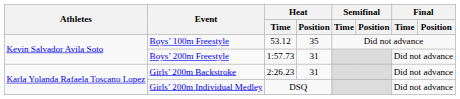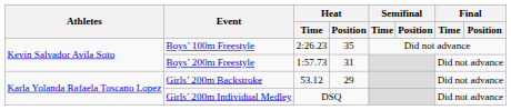 <table class="wikitable" border="1" style="font-size:90%">
 <tr>
 <th rowspan=2>Athletes</th>
 <th rowspan=2>Event</th>
 <th colspan=2>Heat</th>
 <th colspan=2>Semifinal</th>
 <th colspan=2>Final</th>
 </tr>
 <tr>
 <th>Time</th>
 <th>Position</th>
 <th>Time</th>
 <th>Position</th>
 <th>Time</th>
 <th>Position</th>
 </tr>
 <tr>
 <td rowspan=2><a href='#'>Kevin Salvador Avila Soto</a></td>
 <td><a href='#'>Boys’ 100m Freestyle</a></td>
-<td align=center>53.12</td>
+<td align=center>2:26.23</td>
 <td align=center>35</td>
 <td colspan="4" align=center>Did not advance</td>
 </tr>
 <tr>
 <td><a href='#'>Boys’ 200m Freestyle</a></td>
 <td align=center>1:57.73</td>
 <td align=center>31</td>
 <td colspan=2 bgcolor=#DCDCDC></td>
 <td colspan="2" align=center>Did not advance</td>
 </tr>
 <tr>
 <td rowspan=2><a href='#'>Karla Yolanda Rafaela Toscano Lopez</a></td>
 <td><a href='#'>Girls’ 200m Backstroke</a></td>
-<td align=center>2:26.23</td>
-<td align=center>31</td>
+<td align=center>53.12</td>
+<td align=center>29</td>
 <td colspan=2 bgcolor=#DCDCDC></td>
 <td colspan="2" align=center>Did not advance</td>
 </tr>
 <tr>
 <td><a href='#'>Girls’ 200m Individual Medley</a></td>
 <td colspan="2" align=center>DSQ</td>
 <td colspan=2 bgcolor=#DCDCDC></td>
 <td colspan="2" align=center>Did not advance</td>
 </tr>
 </table>
